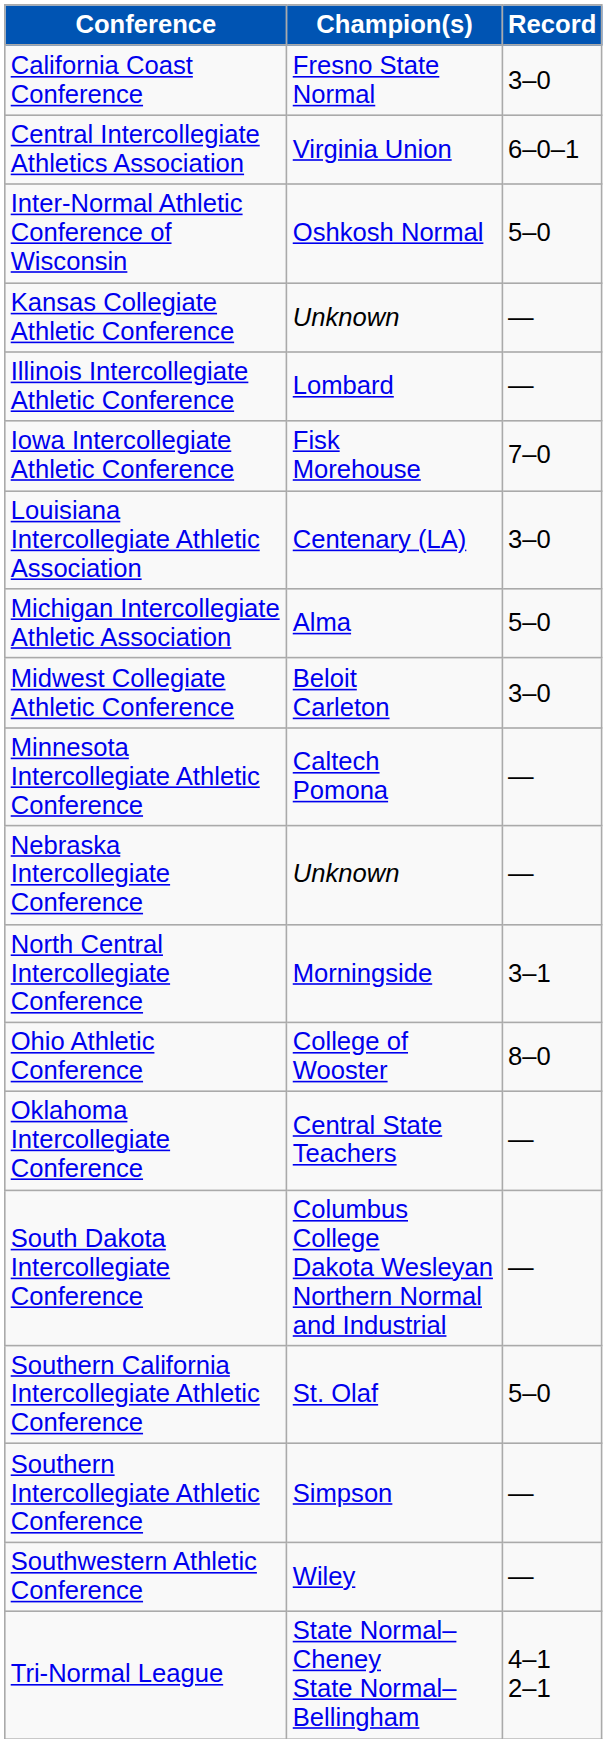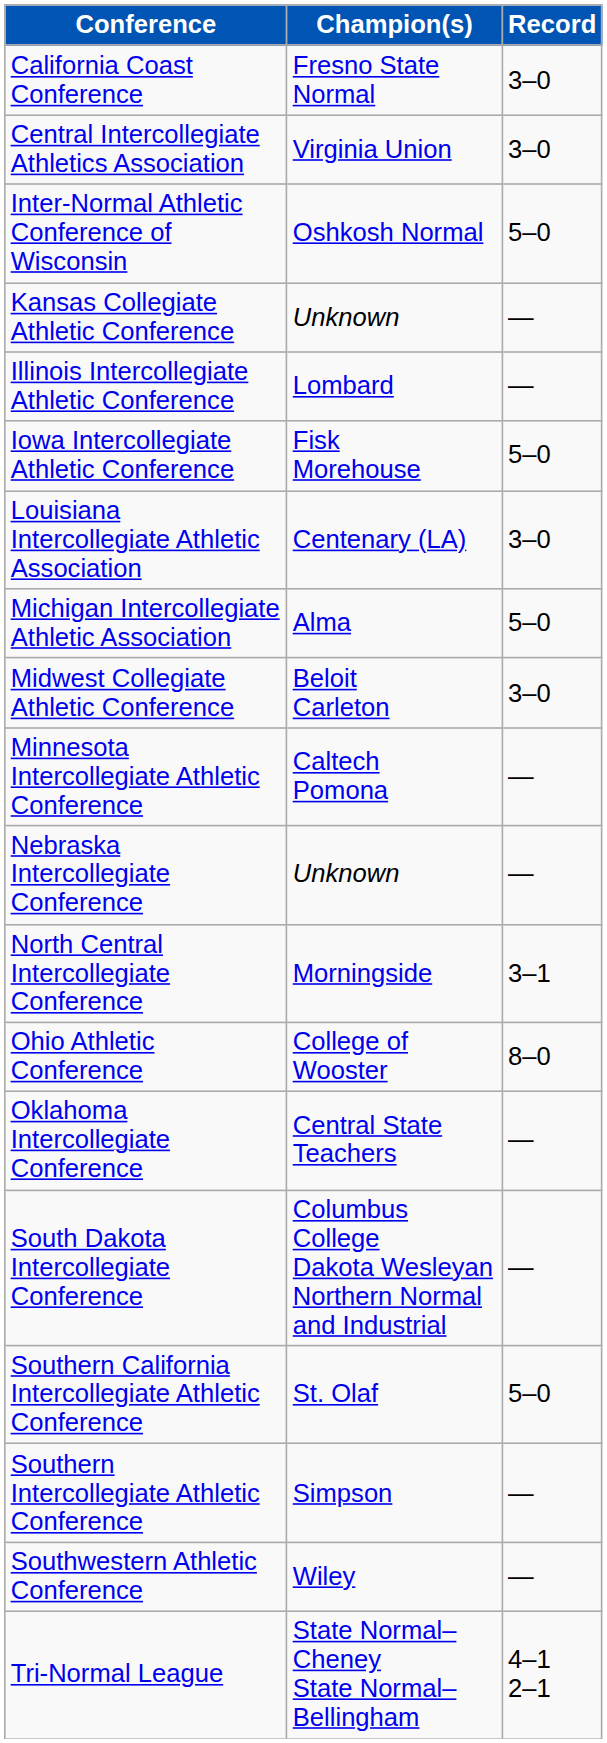 <table class="wikitable" width="60%">
 <tr>
 <th style="background:#0054B3; color:#FFFFFF;">Conference</th>
 <th style="background:#0054B3; color:#FFFFFF;">Champion(s)</th>
 <th style="background:#0054B3; color:#FFFFFF;">Record</th>
 </tr>
 <tr align="left">
 <td><a href='#'>California Coast Conference</a></td>
 <td><a href='#'>Fresno State Normal</a></td>
 <td>3–0</td>
 </tr>
 <tr align="left">
 <td><a href='#'>Central Intercollegiate Athletics Association</a></td>
 <td><a href='#'>Virginia Union</a></td>
-<td>6–0–1</td>
+<td>3–0</td>
 </tr>
 <tr align="left">
 <td><a href='#'>Inter-Normal Athletic Conference of Wisconsin</a></td>
 <td><a href='#'>Oshkosh Normal</a></td>
 <td>5–0</td>
 </tr>
 <tr align="left">
 <td><a href='#'>Kansas Collegiate Athletic Conference</a></td>
 <td><em>Unknown</em></td>
 <td>—</td>
 </tr>
 <tr align="left">
 <td><a href='#'>Illinois Intercollegiate Athletic Conference</a></td>
 <td><a href='#'>Lombard</a></td>
 <td>—</td>
 </tr>
 <tr align="left">
 <td><a href='#'>Iowa Intercollegiate Athletic Conference</a></td>
 <td><a href='#'>Fisk</a><br><a href='#'>Morehouse</a></td>
-<td>7–0</td>
+<td>5–0</td>
 </tr>
 <tr align="left">
 <td><a href='#'>Louisiana Intercollegiate Athletic Association</a></td>
 <td><a href='#'>Centenary (LA)</a></td>
 <td>3–0</td>
 </tr>
 <tr align="left">
 <td><a href='#'>Michigan Intercollegiate Athletic Association</a></td>
 <td><a href='#'>Alma</a></td>
 <td>5–0</td>
 </tr>
 <tr align="left">
 <td><a href='#'>Midwest Collegiate Athletic Conference</a></td>
 <td><a href='#'>Beloit</a><br><a href='#'>Carleton</a></td>
 <td>3–0</td>
 </tr>
 <tr align="left">
 <td><a href='#'>Minnesota Intercollegiate Athletic Conference</a></td>
 <td><a href='#'>Caltech</a><br><a href='#'>Pomona</a></td>
 <td>—</td>
 </tr>
 <tr align="left">
 <td><a href='#'>Nebraska Intercollegiate Conference</a></td>
 <td><em>Unknown</em></td>
 <td>—</td>
 </tr>
 <tr align="left">
 <td><a href='#'>North Central Intercollegiate Conference</a></td>
 <td><a href='#'>Morningside</a></td>
 <td>3–1</td>
 </tr>
 <tr align="left">
 <td><a href='#'>Ohio Athletic Conference</a></td>
 <td><a href='#'>College of Wooster</a></td>
 <td>8–0</td>
 </tr>
 <tr align="left">
 <td><a href='#'>Oklahoma Intercollegiate Conference</a></td>
 <td><a href='#'>Central State Teachers</a></td>
 <td>—</td>
 </tr>
 <tr align="left">
 <td><a href='#'>South Dakota Intercollegiate Conference</a></td>
 <td><a href='#'>Columbus College</a><br><a href='#'>Dakota Wesleyan</a><br><a href='#'>Northern Normal and Industrial</a></td>
 <td>—</td>
 </tr>
 <tr align="left">
 <td><a href='#'>Southern California Intercollegiate Athletic Conference</a></td>
 <td><a href='#'>St. Olaf</a></td>
 <td>5–0</td>
 </tr>
 <tr align="left">
 <td><a href='#'>Southern Intercollegiate Athletic Conference</a></td>
 <td><a href='#'>Simpson</a></td>
 <td>—</td>
 </tr>
 <tr align="left">
 <td><a href='#'>Southwestern Athletic Conference</a></td>
 <td><a href='#'>Wiley</a></td>
 <td>—</td>
 </tr>
 <tr align="left">
 <td><a href='#'>Tri-Normal League</a></td>
 <td><a href='#'>State Normal–Cheney</a><br><a href='#'>State Normal–Bellingham</a></td>
 <td>4–1<br>2–1</td>
 </tr>
 </table>
